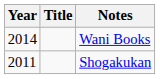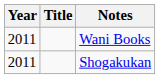 <table class="wikitable">
 <tr>
 <th>Year</th>
 <th>Title</th>
 <th>Notes</th>
 </tr>
 <tr>
-<td>2014</td>
+<td>2011</td>
 <td></td>
 <td><a href='#'>Wani Books</a></td>
 </tr>
 <tr>
 <td>2011</td>
 <td></td>
 <td><a href='#'>Shogakukan</a></td>
 </tr>
 </table>
